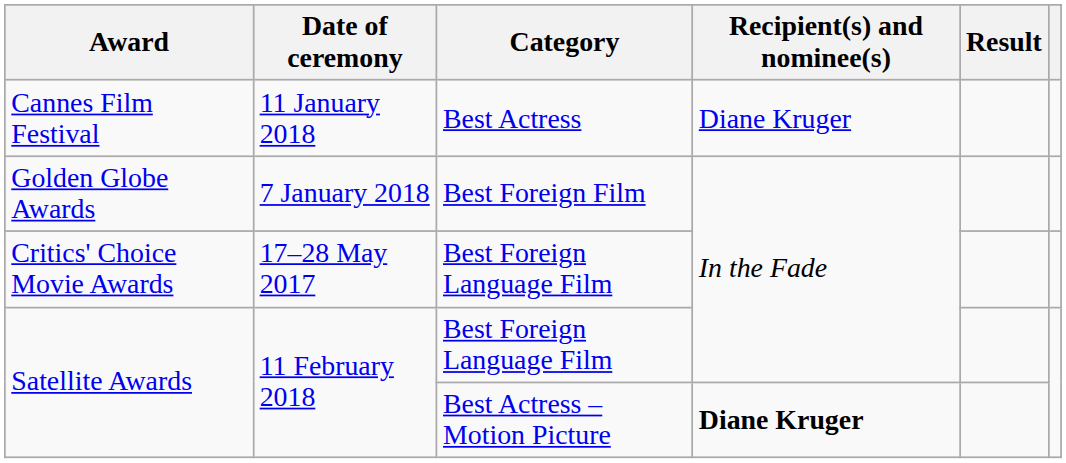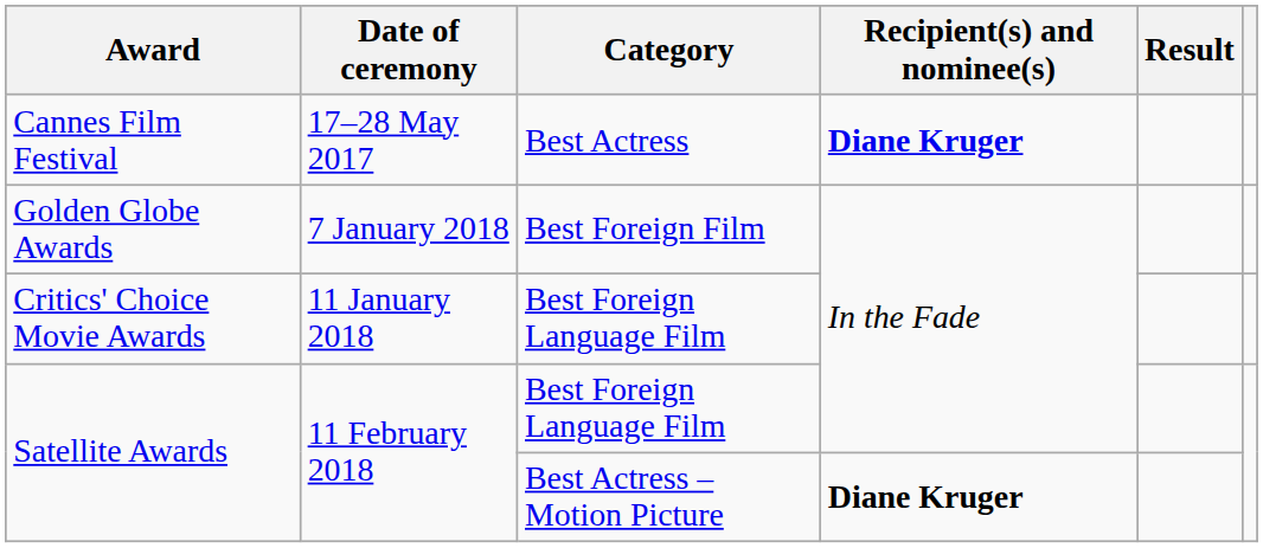 <table class="wikitable plainrowheaders sortable">
 <tr>
 <th scope="col">Award</th>
 <th scope="col">Date of ceremony</th>
 <th scope="col">Category</th>
 <th scope="col">Recipient(s) and nominee(s)</th>
 <th scope="col">Result</th>
 <th scope="col" class="unsortable"></th>
 </tr>
 <tr>
 <td><a href='#'>Cannes Film Festival</a></td>
-<td><a href='#'>11 January 2018</a></td>
+<td><a href='#'>17–28 May 2017</a></td>
 <td><a href='#'>Best Actress</a></td>
-<td><a href='#'>Diane Kruger</a></td>
+<td><strong><a href='#'>Diane Kruger</a></strong></td>
 <td></td>
 <td></td>
 </tr>
 <tr>
 <td><a href='#'>Golden Globe Awards</a></td>
 <td><a href='#'>7 January 2018</a></td>
 <td><a href='#'>Best Foreign Film</a></td>
 <td rowspan=3><em>In the Fade</em></td>
 <td></td>
 <td></td>
 </tr>
 <tr>
 <td><a href='#'>Critics' Choice Movie Awards</a></td>
-<td><a href='#'>17–28 May 2017</a></td>
+<td><a href='#'>11 January 2018</a></td>
 <td><a href='#'>Best Foreign Language Film</a></td>
 <td></td>
 <td></td>
 </tr>
 <tr>
 <td rowspan=2><a href='#'>Satellite Awards</a></td>
 <td rowspan=2><a href='#'>11 February 2018</a></td>
 <td><a href='#'>Best Foreign Language Film</a></td>
 <td></td>
 <td rowspan="2"></td>
 </tr>
 <tr>
 <td><a href='#'>Best Actress – Motion Picture</a></td>
 <td><strong>Diane Kruger</strong></td>
 <td></td>
 </tr>
 </table>
